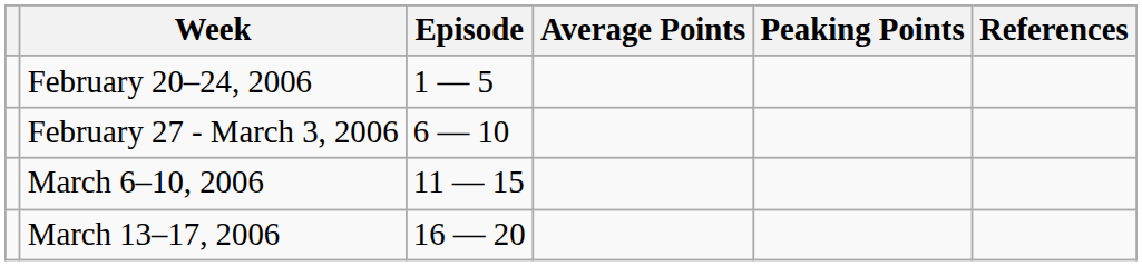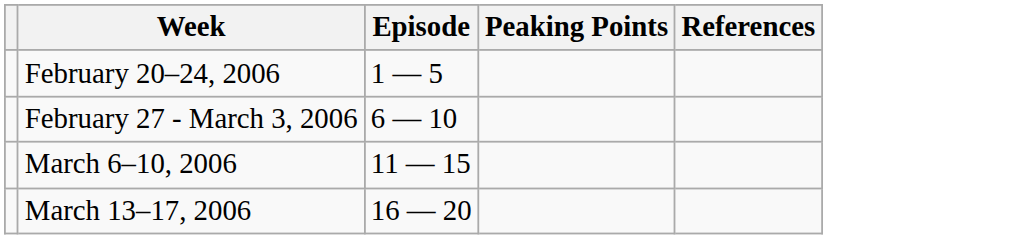 <table class="wikitable">
 <tr>
 <th></th>
 <th>Week</th>
 <th>Episode</th>
-<th>Average Points</th>
 <th>Peaking Points</th>
 <th>References</th>
 </tr>
 <tr>
 <td></td>
 <td>February 20–24, 2006</td>
 <td>1 — 5</td>
 <td></td>
 <td></td>
-<td></td>
 </tr>
 <tr>
 <td></td>
 <td>February 27 - March 3, 2006</td>
 <td>6 — 10</td>
-<td></td>
 <td></td>
 <td></td>
 </tr>
 <tr>
 <td></td>
 <td>March 6–10, 2006</td>
 <td>11 — 15</td>
 <td></td>
 <td></td>
-<td></td>
 </tr>
 <tr>
 <td></td>
 <td>March 13–17, 2006</td>
 <td>16 — 20</td>
 <td></td>
 <td></td>
-<td></td>
 </tr>
 </table>
